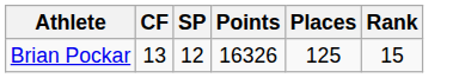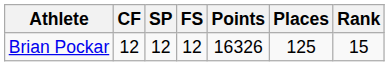 <table class="wikitable" border="1" style="font-size:90%">
 <tr>
 <th>Athlete</th>
 <th>CF</th>
 <th>SP</th>
+<th>FS</th>
 <th>Points</th>
 <th>Places</th>
 <th>Rank</th>
 </tr>
 <tr align=center>
 <td align=left><a href='#'>Brian Pockar</a></td>
-<td>13</td>
+<td>12</td>
+<td>12</td>
 <td>12</td>
 <td>16326</td>
 <td>125</td>
 <td>15</td>
 </tr>
 </table>
